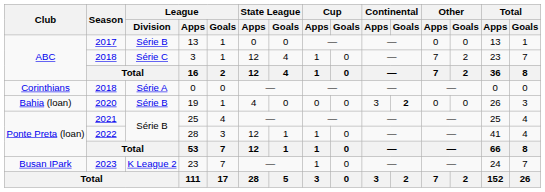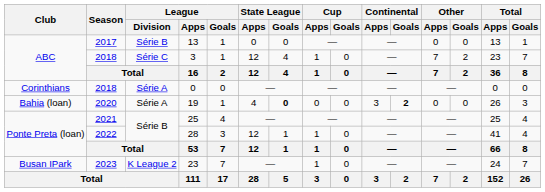 <table class="wikitable" style="text-align: center;">
 <tr>
 <th rowspan="2">Club</th>
 <th rowspan="2">Season</th>
 <th colspan="3">League</th>
 <th colspan="2">State League</th>
 <th colspan="2">Cup</th>
 <th colspan="2">Continental</th>
 <th colspan="2">Other</th>
 <th colspan="2">Total</th>
 </tr>
 <tr>
 <th>Division</th>
 <th>Apps</th>
 <th>Goals</th>
 <th>Apps</th>
 <th>Goals</th>
 <th>Apps</th>
 <th>Goals</th>
 <th>Apps</th>
 <th>Goals</th>
 <th>Apps</th>
 <th>Goals</th>
 <th>Apps</th>
 <th>Goals</th>
 </tr>
 <tr>
 <td rowspan="3"><a href='#'>ABC</a></td>
 <td><a href='#'>2017</a></td>
 <td><a href='#'>Série B</a></td>
 <td>13</td>
 <td>1</td>
 <td>0</td>
 <td>0</td>
 <td colspan="2">—</td>
 <td colspan="2">—</td>
 <td>0</td>
 <td>0</td>
 <td>13</td>
 <td>1</td>
 </tr>
 <tr>
 <td><a href='#'>2018</a></td>
 <td><a href='#'>Série C</a></td>
 <td>3</td>
 <td>1</td>
 <td>12</td>
 <td>4</td>
 <td>1</td>
 <td>0</td>
 <td colspan="2">—</td>
 <td>7</td>
 <td>2</td>
 <td>23</td>
 <td>7</td>
 </tr>
 <tr>
 <th colspan="2">Total</th>
 <th>16</th>
 <th>2</th>
 <th>12</th>
 <th>4</th>
 <th>1</th>
 <th>0</th>
 <th colspan="2">—</th>
 <th>7</th>
 <th>2</th>
 <th>36</th>
 <th>8</th>
 </tr>
 <tr>
 <td><a href='#'>Corinthians</a></td>
 <td><a href='#'>2018</a></td>
 <td><a href='#'>Série A</a></td>
 <td>0</td>
 <td>0</td>
 <td colspan="2">—</td>
 <td colspan="2">—</td>
 <td colspan="2">—</td>
 <td colspan="2">—</td>
 <td>0</td>
 <td>0</td>
 </tr>
 <tr>
 <td><a href='#'>Bahia</a> (loan)</td>
 <td><a href='#'>2020</a></td>
-<td><a href='#'>Série B</a></td>
+<td>Série A</td>
 <td>19</td>
 <td>1</td>
 <td>4</td>
-<td>0</td>
+<td><strong>0</strong></td>
 <td>0</td>
 <td>0</td>
 <td>3</td>
 <td><strong>2</strong></td>
 <td>0</td>
 <td>0</td>
 <td>26</td>
 <td>3</td>
 </tr>
 <tr>
 <td rowspan="3"><a href='#'>Ponte Preta</a> (loan)</td>
 <td><a href='#'>2021</a></td>
 <td rowspan="2">Série B</td>
 <td>25</td>
 <td>4</td>
 <td colspan="2">—</td>
 <td colspan="2">—</td>
 <td colspan="2">—</td>
 <td colspan="2">—</td>
 <td>25</td>
 <td>4</td>
 </tr>
 <tr>
 <td><a href='#'>2022</a></td>
 <td>28</td>
 <td>3</td>
 <td>12</td>
 <td>1</td>
 <td>1</td>
 <td>0</td>
 <td colspan="2">—</td>
 <td colspan="2">—</td>
 <td>41</td>
 <td>4</td>
 </tr>
 <tr>
 <th colspan="2">Total</th>
 <th>53</th>
 <th>7</th>
 <th>12</th>
 <th>1</th>
 <th>1</th>
 <th>0</th>
 <th colspan="2">—</th>
 <th colspan="2">—</th>
 <th>66</th>
 <th>8</th>
 </tr>
 <tr>
 <td><a href='#'>Busan IPark</a></td>
 <td><a href='#'>2023</a></td>
 <td><a href='#'>K League 2</a></td>
 <td>23</td>
 <td>7</td>
 <td colspan="2">—</td>
 <td>1</td>
 <td>0</td>
 <td colspan="2">—</td>
 <td colspan="2">—</td>
 <td>24</td>
 <td>7</td>
 </tr>
 <tr>
 <th colspan="3"><strong>Total</strong></th>
 <th>111</th>
 <th>17</th>
 <th>28</th>
 <th>5</th>
 <th>3</th>
 <th>0</th>
 <th>3</th>
 <th>2</th>
 <th>7</th>
 <th>2</th>
 <th>152</th>
 <th>26</th>
 </tr>
 </table>
